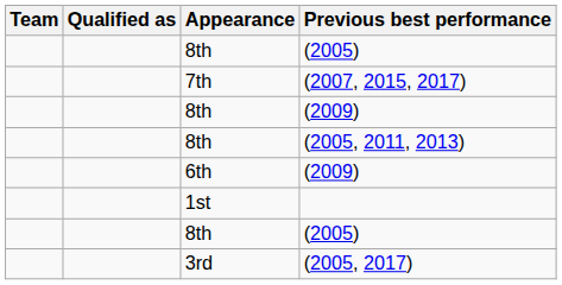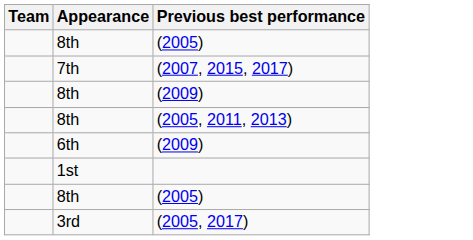 <table class="wikitable sortable">
 <tr>
 <th>Team</th>
-<th>Qualified as</th>
 <th data-sort-type="number">Appearance</th>
 <th>Previous best performance</th>
 </tr>
 <tr>
-<td></td>
 <td></td>
 <td>8th</td>
 <td> (<a href='#'>2005</a>)</td>
 </tr>
 <tr>
 <td></td>
-<td></td>
 <td>7th</td>
 <td> (<a href='#'>2007</a>, <a href='#'>2015</a>, <a href='#'>2017</a>)</td>
 </tr>
 <tr>
-<td></td>
 <td></td>
 <td>8th</td>
 <td> (<a href='#'>2009</a>)</td>
 </tr>
 <tr>
 <td></td>
-<td></td>
 <td>8th</td>
 <td> (<a href='#'>2005</a>, <a href='#'>2011</a>, <a href='#'>2013</a>)</td>
 </tr>
 <tr>
-<td></td>
 <td></td>
 <td>6th</td>
 <td> (<a href='#'>2009</a>)</td>
 </tr>
 <tr>
 <td></td>
-<td></td>
 <td>1st</td>
 <td></td>
 </tr>
 <tr>
-<td></td>
 <td></td>
 <td>8th</td>
 <td> (<a href='#'>2005</a>)</td>
 </tr>
 <tr>
 <td></td>
-<td></td>
 <td>3rd</td>
 <td> (<a href='#'>2005</a>, <a href='#'>2017</a>)</td>
 </tr>
 </table>
